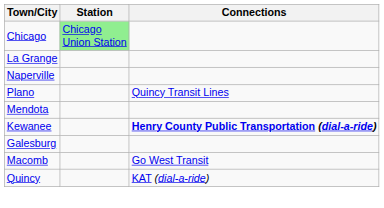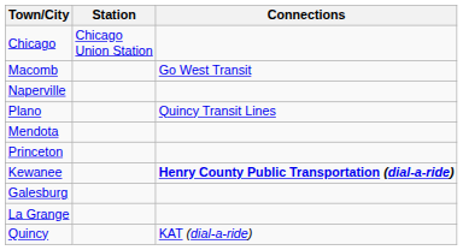 <table class="wikitable">
 <tr>
 <th>Town/City</th>
 <th>Station</th>
 <th>Connections</th>
 </tr>
 <tr>
 <td><a href='#'>Chicago</a></td>
-<td style="background: lightgreen;"><a href='#'>Chicago<br>Union Station</a></td>
+<td><a href='#'>Chicago<br>Union Station</a></td>
 <td></td>
 </tr>
 <tr>
-<td><a href='#'>La Grange</a></td>
+<td><a href='#'>Macomb</a></td>
 <td></td>
-<td></td>
+<td> <a href='#'>Go West Transit</a></td>
 </tr>
 <tr>
 <td><a href='#'>Naperville</a></td>
 <td></td>
 <td></td>
 </tr>
 <tr>
 <td><a href='#'>Plano</a></td>
 <td></td>
 <td> <a href='#'>Quincy Transit Lines</a></td>
 </tr>
 <tr>
 <td><a href='#'>Mendota</a></td>
 <td></td>
 <td></td>
 </tr>
 <tr>
+<td><a href='#'>Princeton</a></td>
+<td></td>
+<td></td>
+</tr>
+<tr>
 <td><a href='#'>Kewanee</a></td>
 <td></td>
 <td><strong> <a href='#'>Henry County Public Transportation</a> <em>(<a href='#'>dial-a-ride</a>)</em></strong></td>
 </tr>
 <tr>
 <td><a href='#'>Galesburg</a></td>
 <td></td>
 <td></td>
 </tr>
 <tr>
-<td><a href='#'>Macomb</a></td>
+<td><a href='#'>La Grange</a></td>
 <td></td>
-<td> <a href='#'>Go West Transit</a></td>
+<td></td>
 </tr>
 <tr>
 <td><a href='#'>Quincy</a></td>
 <td></td>
 <td> <a href='#'>KAT</a> <em>(<a href='#'>dial-a-ride</a>)</em></td>
 </tr>
 </table>
